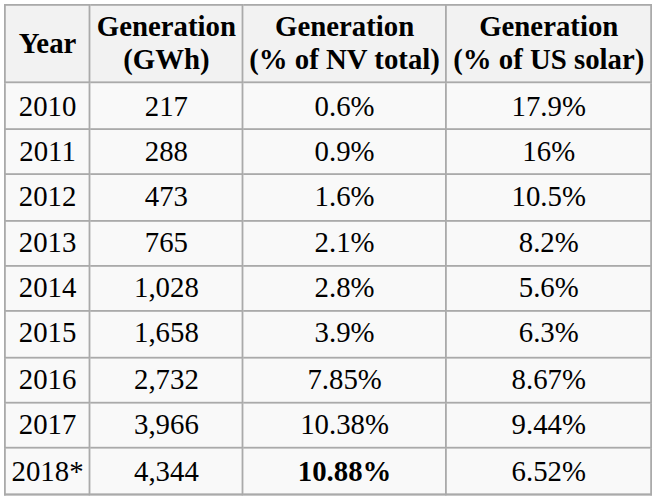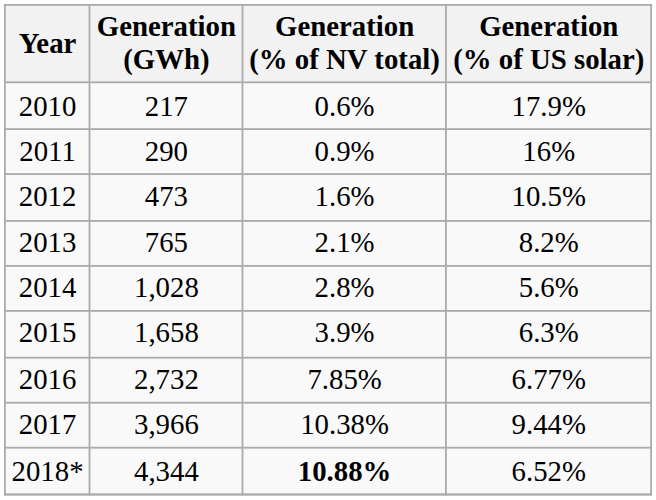 <table class="wikitable" style="float: center; text-align: center;">
 <tr>
 <th>Year</th>
 <th>Generation<br> (GWh)</th>
 <th>Generation<br> (% of NV total)</th>
 <th>Generation<br> (% of US solar)</th>
 </tr>
 <tr>
 <td>2010</td>
 <td>217</td>
 <td>0.6%</td>
 <td>17.9%</td>
 </tr>
 <tr>
 <td>2011</td>
-<td>288</td>
+<td>290</td>
 <td>0.9%</td>
 <td>16%</td>
 </tr>
 <tr>
 <td>2012</td>
 <td>473</td>
 <td>1.6%</td>
 <td>10.5%</td>
 </tr>
 <tr>
 <td>2013</td>
 <td>765</td>
 <td>2.1%</td>
 <td>8.2%</td>
 </tr>
 <tr>
 <td>2014</td>
 <td>1,028</td>
 <td>2.8%</td>
 <td>5.6%</td>
 </tr>
 <tr>
 <td>2015</td>
 <td>1,658</td>
 <td>3.9%</td>
 <td>6.3%</td>
 </tr>
 <tr>
 <td>2016</td>
 <td>2,732</td>
 <td>7.85%</td>
-<td>8.67%</td>
+<td>6.77%</td>
 </tr>
 <tr>
 <td>2017</td>
 <td>3,966</td>
 <td>10.38%</td>
 <td>9.44%</td>
 </tr>
 <tr>
 <td>2018*</td>
 <td>4,344</td>
 <td><strong>10.88%</strong></td>
 <td>6.52%</td>
 </tr>
 <tr>
 </tr>
 </table>
